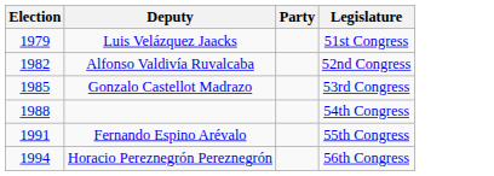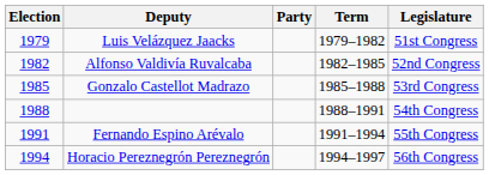 <table class="wikitable sortable" style="text-align: center">
 <tr>
 <th>Election</th>
 <th class="unsortable">Deputy</th>
 <th class="unsortable">Party</th>
+<th class="unsortable">Term</th>
 <th class="unsortable">Legislature</th>
 </tr>
 <tr>
 <td><a href='#'>1979</a></td>
 <td><a href='#'>Luis Velázquez Jaacks</a></td>
 <td></td>
+<td>1979–1982</td>
 <td><a href='#'>51st Congress</a></td>
 </tr>
 <tr>
 <td><a href='#'>1982</a></td>
 <td><a href='#'>Alfonso Valdivía Ruvalcaba</a></td>
 <td></td>
+<td>1982–1985</td>
 <td><a href='#'>52nd Congress</a></td>
 </tr>
 <tr>
 <td><a href='#'>1985</a></td>
 <td><a href='#'>Gonzalo Castellot Madrazo</a></td>
 <td></td>
+<td>1985–1988</td>
 <td><a href='#'>53rd Congress</a></td>
 </tr>
 <tr>
 <td><a href='#'>1988</a></td>
 <td></td>
 <td></td>
+<td>1988–1991</td>
 <td><a href='#'>54th Congress</a></td>
 </tr>
 <tr>
 <td><a href='#'>1991</a></td>
 <td><a href='#'>Fernando Espino Arévalo</a></td>
 <td></td>
+<td>1991–1994</td>
 <td><a href='#'>55th Congress</a></td>
 </tr>
 <tr>
 <td><a href='#'>1994</a></td>
 <td><a href='#'>Horacio Pereznegrón Pereznegrón</a></td>
 <td></td>
+<td>1994–1997</td>
 <td><a href='#'>56th Congress</a></td>
 </tr>
 </table>
